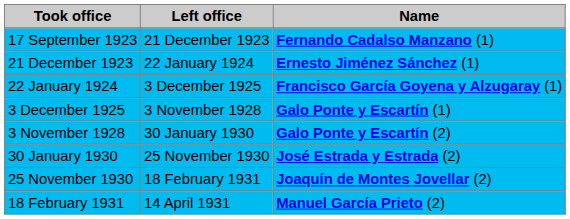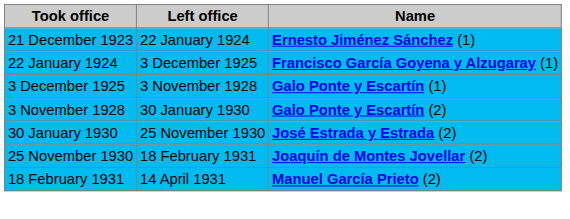 <table bgcolor="#f7f8ff" cellpadding="3" cellspacing="0" border="1" style="font-size: 95%; border: gray solid 1px; border-collapse: collapse;">
 <tr bgcolor="#CCCCCC">
 <th align="center">Took office</th>
 <th align="center">Left office</th>
 <th align="center">Name</th>
-</tr>
-<tr bgcolor= ="#BBBBFF">
-<td>17 September 1923</td>
-<td>21 December 1923</td>
-<td><strong><a href='#'>Fernando Cadalso Manzano</a></strong>  (1)</td>
 </tr>
 <tr bgcolor= ="#BBBBFF">
 <td>21 December 1923</td>
 <td>22 January 1924</td>
 <td><strong><a href='#'>Ernesto Jiménez Sánchez</a></strong> (1)</td>
 </tr>
 <tr bgcolor= ="#BBBBFF">
 <td>22 January 1924</td>
 <td>3 December 1925</td>
 <td><strong><a href='#'>Francisco García Goyena y Alzugaray</a></strong>  (1)</td>
 </tr>
 <tr bgcolor= ="#BBBBFF">
 <td>3 December 1925</td>
 <td>3 November 1928</td>
 <td><strong><a href='#'>Galo Ponte y Escartín</a></strong> (1)</td>
 </tr>
 <tr bgcolor= ="#BBBBFF">
 <td>3 November 1928</td>
 <td>30 January 1930</td>
 <td><strong><a href='#'>Galo Ponte y Escartín</a></strong> (2)</td>
 </tr>
 <tr bgcolor= ="#BBBBFF">
 <td>30 January 1930</td>
 <td>25 November 1930</td>
 <td><strong><a href='#'>José Estrada y Estrada</a></strong> (2)</td>
 </tr>
 <tr bgcolor= ="#BBBBFF">
 <td>25 November 1930</td>
 <td>18 February 1931</td>
 <td><strong><a href='#'>Joaquín de Montes Jovellar</a></strong> (2)</td>
 </tr>
 <tr bgcolor= ="#BBBBFF">
 <td>18 February 1931</td>
 <td>14 April 1931</td>
 <td><strong><a href='#'>Manuel García Prieto</a></strong> (2)</td>
 </tr>
 </table>
